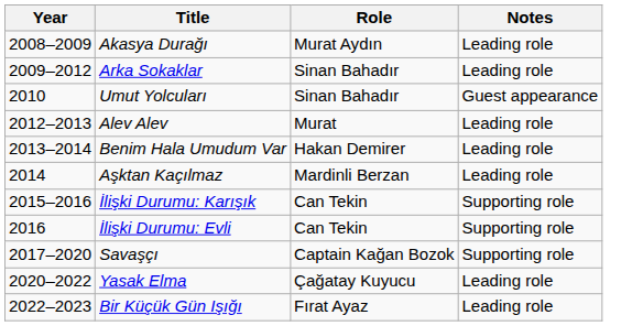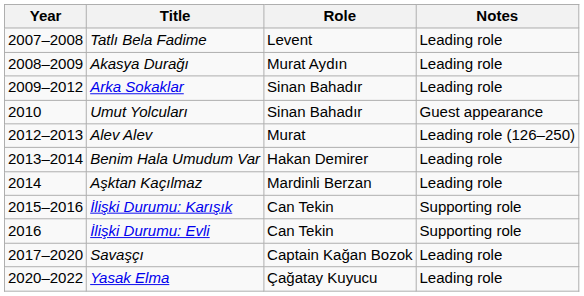 <table class="wikitable sortable">
 <tr>
 <th>Year</th>
 <th>Title</th>
 <th>Role</th>
 <th>Notes</th>
+</tr>
+<tr>
+<td>2007–2008</td>
+<td><em>Tatlı Bela Fadime</em></td>
+<td>Levent</td>
+<td>Leading role</td>
 </tr>
 <tr>
 <td>2008–2009</td>
 <td><em>Akasya Durağı</em></td>
 <td>Murat Aydın</td>
 <td>Leading role</td>
 </tr>
 <tr>
 <td>2009–2012</td>
 <td><em><a href='#'>Arka Sokaklar</a></em></td>
 <td>Sinan Bahadır</td>
 <td>Leading role</td>
 </tr>
 <tr>
 <td>2010</td>
 <td><em>Umut Yolcuları</em></td>
 <td>Sinan Bahadır</td>
 <td>Guest appearance</td>
 </tr>
 <tr>
 <td>2012–2013</td>
 <td><em>Alev Alev</em></td>
 <td>Murat</td>
-<td>Leading role</td>
+<td>Leading role (126–250)</td>
 </tr>
 <tr>
 <td>2013–2014</td>
 <td><em>Benim Hala Umudum Var</em></td>
 <td>Hakan Demirer</td>
 <td>Leading role</td>
 </tr>
 <tr>
 <td>2014</td>
 <td><em>Aşktan Kaçılmaz</em></td>
 <td>Mardinli Berzan</td>
 <td>Leading role</td>
 </tr>
 <tr>
 <td>2015–2016</td>
 <td><em><a href='#'>İlişki Durumu: Karışık</a></em></td>
 <td>Can Tekin</td>
 <td>Supporting role</td>
 </tr>
 <tr>
 <td>2016</td>
 <td><em><a href='#'>İlişki Durumu: Evli</a></em></td>
 <td>Can Tekin</td>
 <td>Supporting role</td>
 </tr>
 <tr>
 <td>2017–2020</td>
 <td><em>Savaşçı</em></td>
 <td>Captain Kağan Bozok</td>
-<td>Supporting role</td>
+<td>Leading role</td>
 </tr>
 <tr>
 <td>2020–2022</td>
 <td><em><a href='#'>Yasak Elma</a></em></td>
 <td>Çağatay Kuyucu</td>
 <td>Leading role</td>
 </tr>
-<tr>
-<td>2022–2023</td>
-<td><em><a href='#'>Bir Küçük Gün Işığı</a></em></td>
-<td>Fırat Ayaz</td>
-<td>Leading role</td>
-</tr>
 </table>
